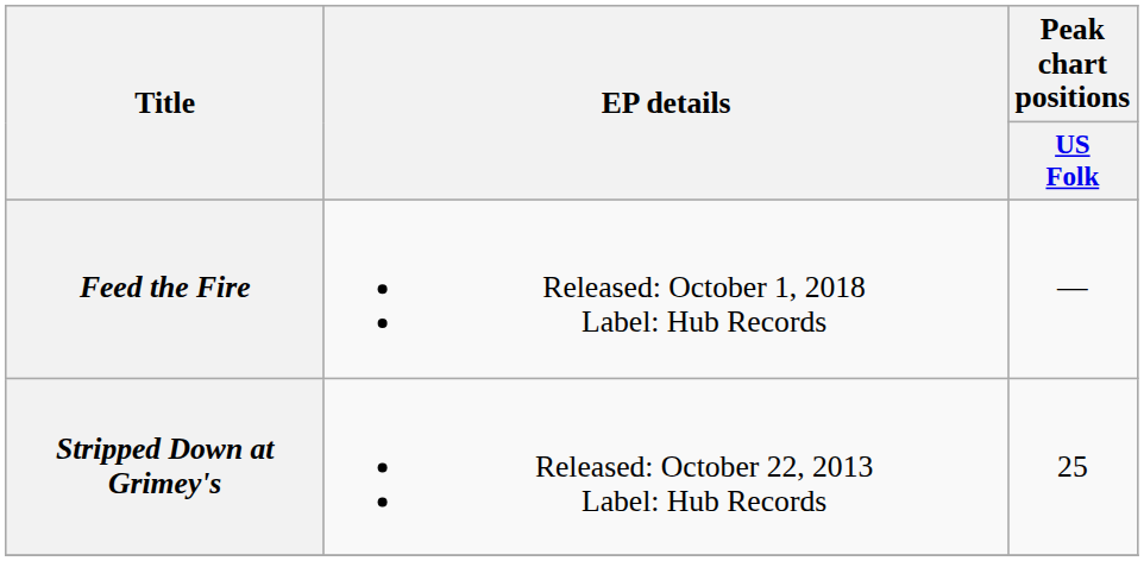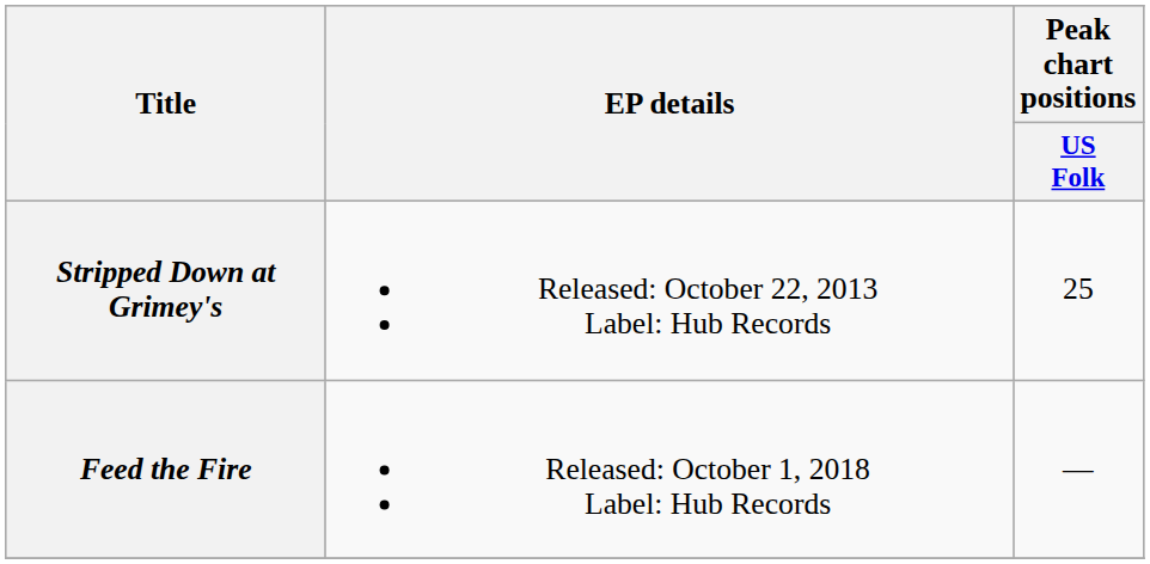 <table class="wikitable plainrowheaders" style="text-align:center;" border="1">
 <tr>
 <th scope="col" rowspan="2" style="width:10em;">Title</th>
 <th scope="col" rowspan="2" style="width:22em;">EP details</th>
 <th scope="col" colspan="1">Peak chart positions</th>
 </tr>
 <tr>
 <th scope="col" style="width:3em;font-size:90%;"><a href='#'>US<br>Folk</a><br></th>
 </tr>
 <tr>
+<th scope="row"><em>Stripped Down at Grimey's</em></th>
+<td><br><ul><li>Released: October 22, 2013</li><li>Label: Hub Records</li></ul></td>
+<td>25</td>
+</tr>
+<tr>
 <th scope="row"><em>Feed the Fire</em></th>
 <td><br><ul><li>Released: October 1, 2018</li><li>Label: Hub Records</li></ul></td>
 <td>—</td>
 </tr>
 <tr>
-<th scope="row"><em>Stripped Down at Grimey's</em></th>
-<td><br><ul><li>Released: October 22, 2013</li><li>Label: Hub Records</li></ul></td>
-<td>25</td>
-</tr>
-<tr>
 </tr>
 </table>
